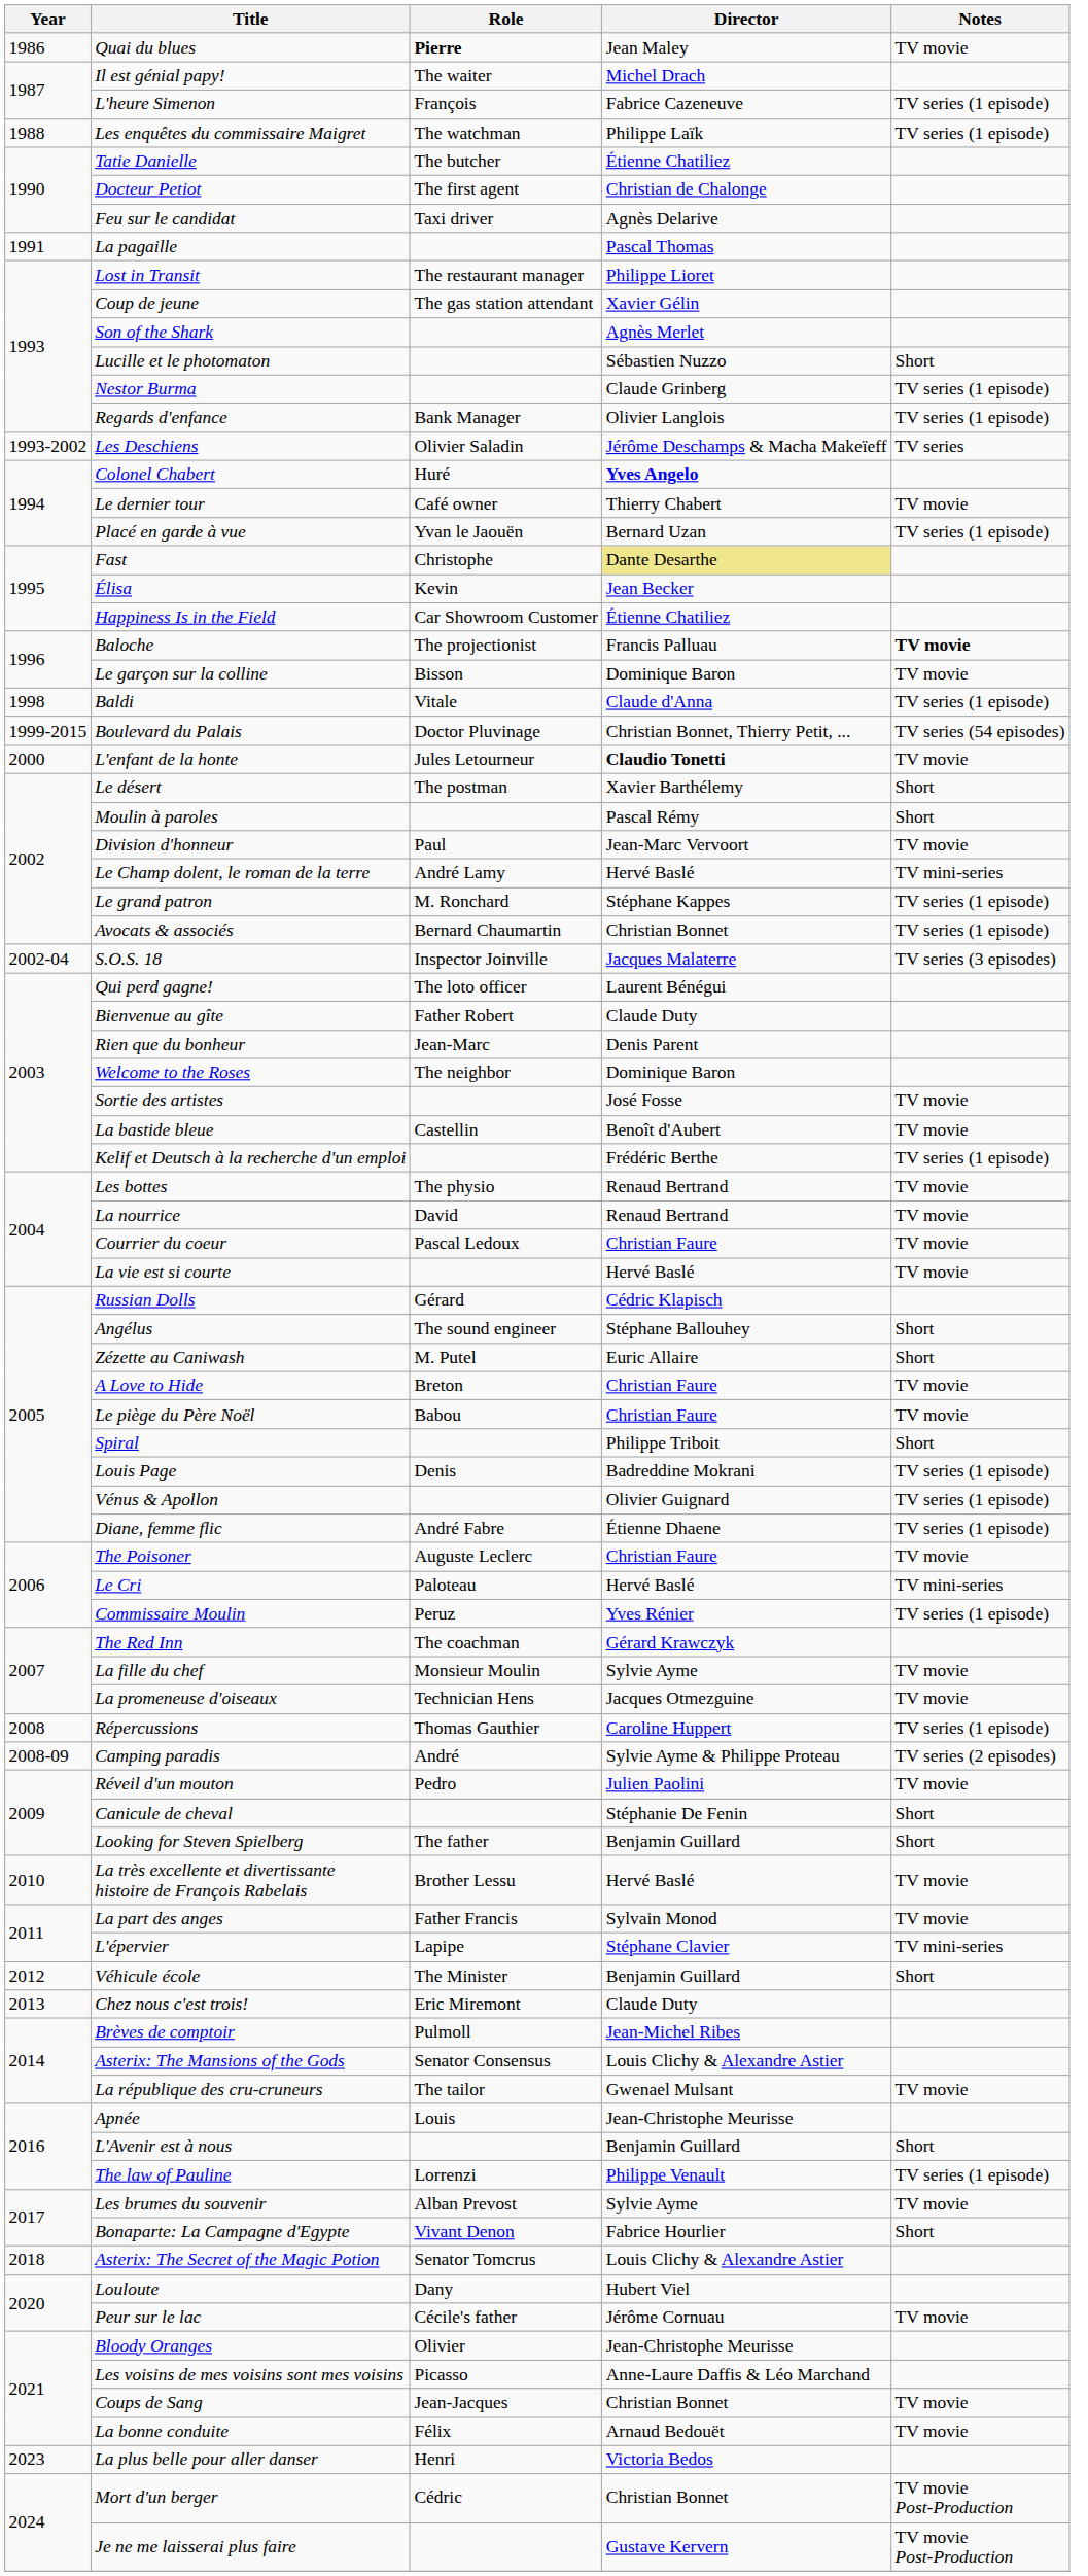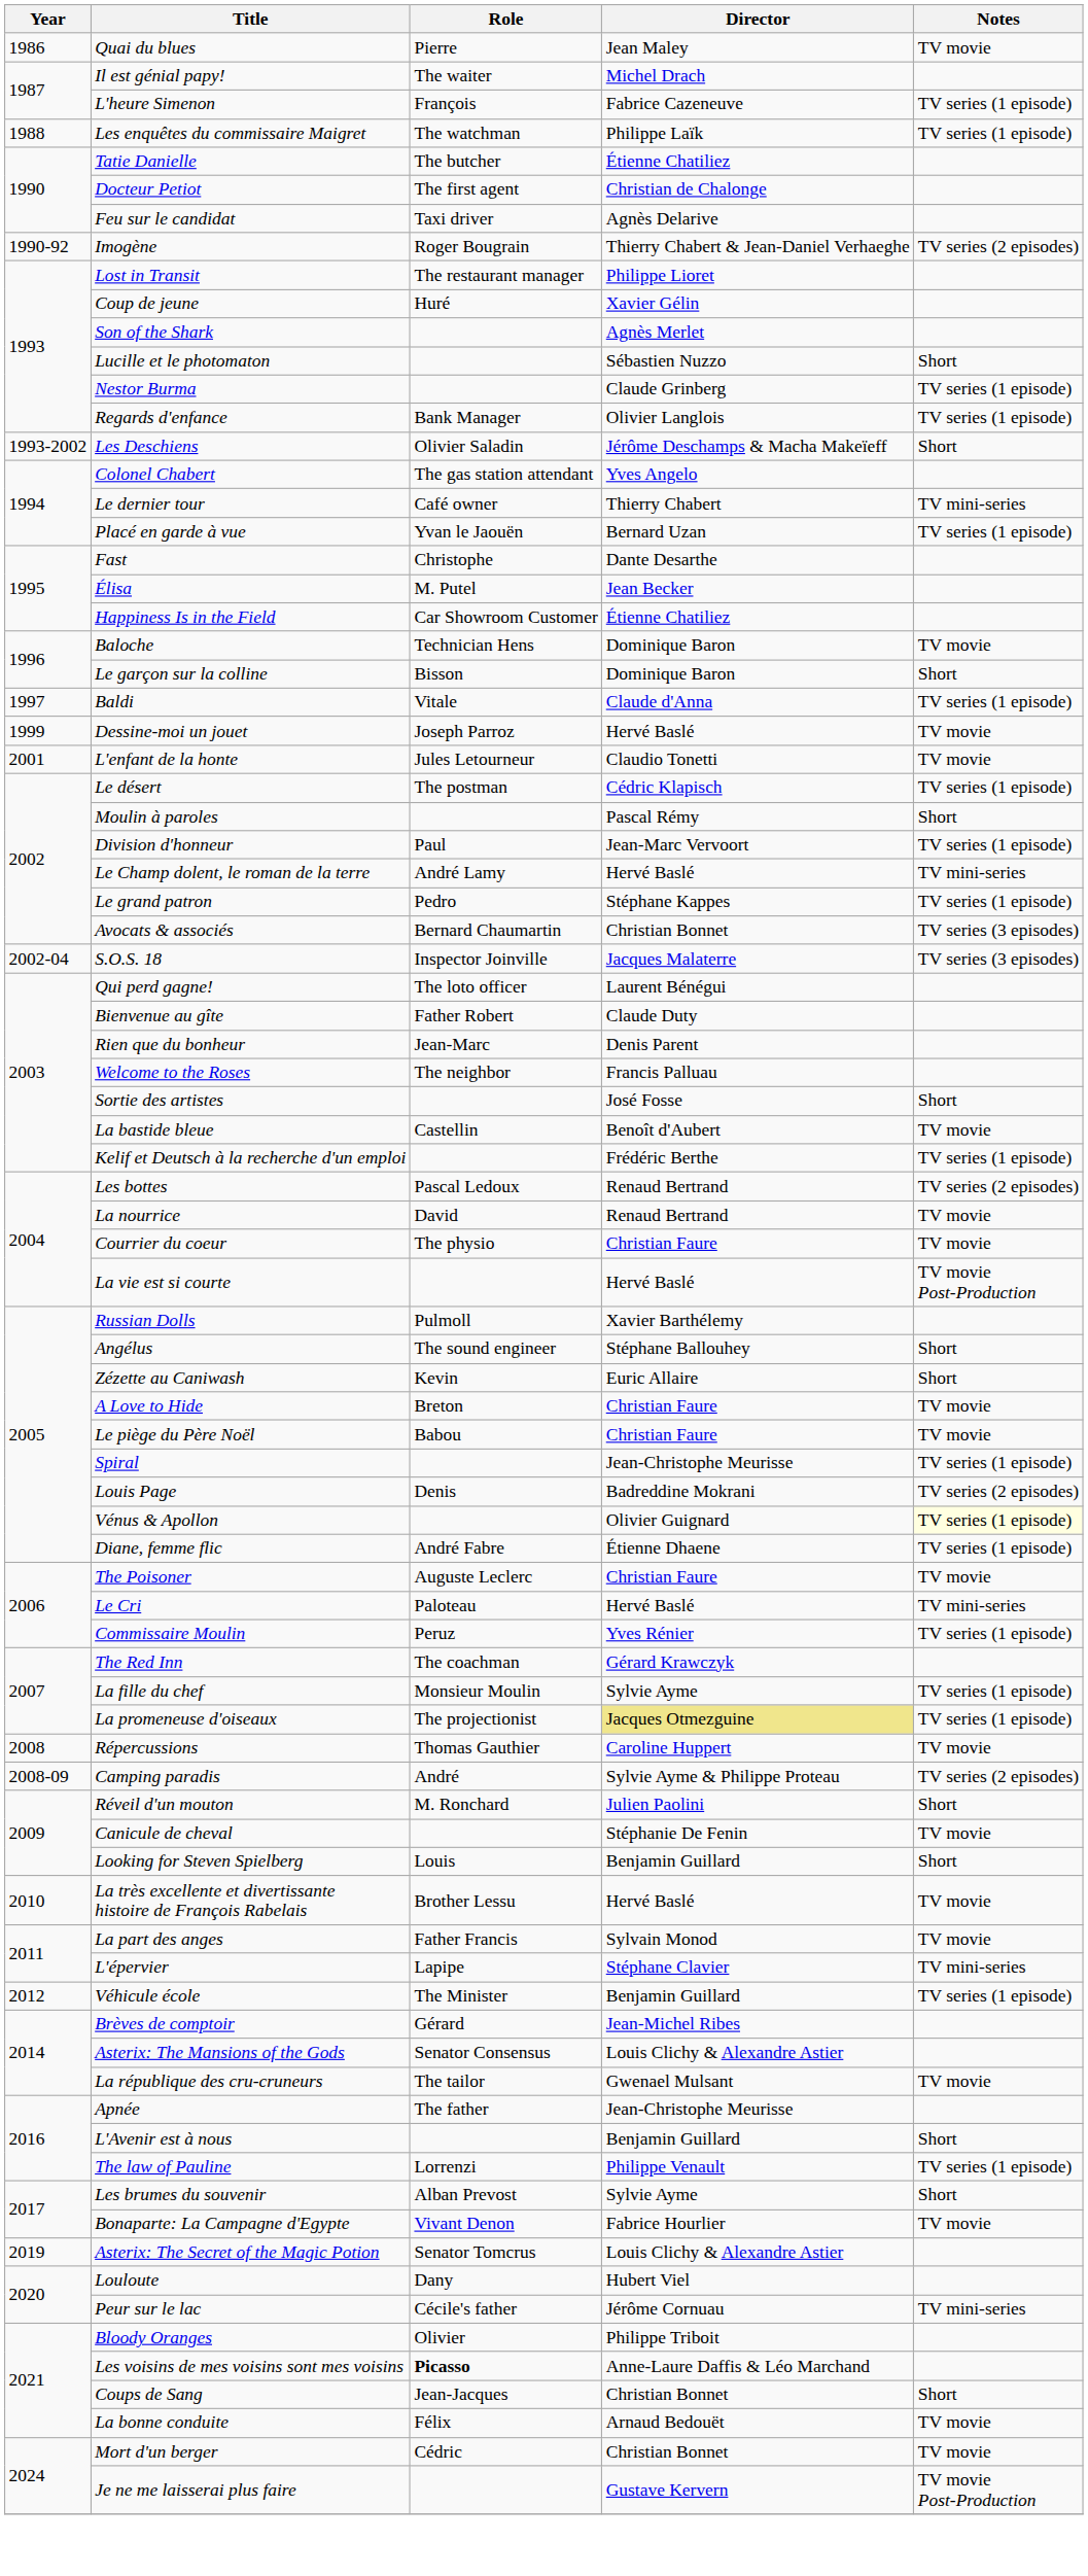 <table class="wikitable sortable">
 <tr>
 <th>Year</th>
 <th>Title</th>
 <th>Role</th>
 <th>Director</th>
 <th class="unsortable">Notes</th>
 </tr>
 <tr>
 <td>1986</td>
 <td><em>Quai du blues</em></td>
-<td><strong>Pierre</strong></td>
+<td>Pierre</td>
 <td>Jean Maley</td>
 <td>TV movie</td>
 </tr>
 <tr>
 <td rowspan=2>1987</td>
 <td><em>Il est génial papy!</em></td>
 <td>The waiter</td>
 <td><a href='#'>Michel Drach</a></td>
 <td></td>
 </tr>
 <tr>
 <td><em>L'heure Simenon</em></td>
 <td>François</td>
 <td>Fabrice Cazeneuve</td>
 <td>TV series (1 episode)</td>
 </tr>
 <tr>
 <td>1988</td>
 <td><em>Les enquêtes du commissaire Maigret</em></td>
 <td>The watchman</td>
 <td>Philippe Laïk</td>
 <td>TV series (1 episode)</td>
 </tr>
 <tr>
 <td rowspan=3>1990</td>
 <td><em><a href='#'>Tatie Danielle</a></em></td>
 <td>The butcher</td>
 <td><a href='#'>Étienne Chatiliez</a></td>
 <td></td>
 </tr>
 <tr>
 <td><em><a href='#'>Docteur Petiot</a></em></td>
 <td>The first agent</td>
 <td><a href='#'>Christian de Chalonge</a></td>
 <td></td>
 </tr>
 <tr>
 <td><em>Feu sur le candidat</em></td>
 <td>Taxi driver</td>
 <td>Agnès Delarive</td>
 <td></td>
 </tr>
 <tr>
-<td>1991</td>
-<td><em>La pagaille</em></td>
-<td></td>
-<td><a href='#'>Pascal Thomas</a></td>
-<td></td>
+<td>1990-92</td>
+<td><em>Imogène</em></td>
+<td>Roger Bougrain</td>
+<td>Thierry Chabert & Jean-Daniel Verhaeghe</td>
+<td>TV series (2 episodes)</td>
 </tr>
 <tr>
 <td rowspan=6>1993</td>
 <td><em><a href='#'>Lost in Transit</a></em></td>
 <td>The restaurant manager</td>
 <td><a href='#'>Philippe Lioret</a></td>
 <td></td>
 </tr>
 <tr>
 <td><em>Coup de jeune</em></td>
-<td>The gas station attendant</td>
+<td>Huré</td>
 <td><a href='#'>Xavier Gélin</a></td>
 <td></td>
 </tr>
 <tr>
 <td><em><a href='#'>Son of the Shark</a></em></td>
 <td></td>
 <td><a href='#'>Agnès Merlet</a></td>
 <td></td>
 </tr>
 <tr>
 <td><em>Lucille et le photomaton</em></td>
 <td></td>
 <td>Sébastien Nuzzo</td>
 <td>Short</td>
 </tr>
 <tr>
 <td><em><a href='#'>Nestor Burma</a></em></td>
 <td></td>
 <td>Claude Grinberg</td>
 <td>TV series (1 episode)</td>
 </tr>
 <tr>
 <td><em>Regards d'enfance</em></td>
 <td>Bank Manager</td>
 <td>Olivier Langlois</td>
 <td>TV series (1 episode)</td>
 </tr>
 <tr>
 <td>1993-2002</td>
 <td><em><a href='#'>Les Deschiens</a></em></td>
 <td>Olivier Saladin</td>
 <td><a href='#'>Jérôme Deschamps</a> & Macha Makeïeff</td>
-<td>TV series</td>
+<td>Short</td>
 </tr>
 <tr>
 <td rowspan=3>1994</td>
 <td><em><a href='#'>Colonel Chabert</a></em></td>
-<td>Huré</td>
-<td><strong><a href='#'>Yves Angelo</a></strong></td>
+<td>The gas station attendant</td>
+<td><a href='#'>Yves Angelo</a></td>
 <td></td>
 </tr>
 <tr>
 <td><em>Le dernier tour</em></td>
 <td>Café owner</td>
 <td>Thierry Chabert</td>
-<td>TV movie</td>
+<td>TV mini-series</td>
 </tr>
 <tr>
 <td><em>Placé en garde à vue</em></td>
 <td>Yvan le Jaouën</td>
 <td>Bernard Uzan</td>
 <td>TV series (1 episode)</td>
 </tr>
 <tr>
 <td rowspan=3>1995</td>
 <td><em>Fast</em></td>
 <td>Christophe</td>
-<td style="background: khaki;">Dante Desarthe</td>
+<td>Dante Desarthe</td>
 <td></td>
 </tr>
 <tr>
 <td><em><a href='#'>Élisa</a></em></td>
-<td>Kevin</td>
+<td>M. Putel</td>
 <td><a href='#'>Jean Becker</a></td>
 <td></td>
 </tr>
 <tr>
 <td><em><a href='#'>Happiness Is in the Field</a></em></td>
 <td>Car Showroom Customer</td>
 <td><a href='#'>Étienne Chatiliez</a></td>
 <td></td>
 </tr>
 <tr>
 <td rowspan=2>1996</td>
 <td><em>Baloche</em></td>
-<td>The projectionist</td>
-<td>Francis Palluau</td>
-<td><strong>TV movie</strong></td>
+<td>Technician Hens</td>
+<td>Dominique Baron</td>
+<td>TV movie</td>
 </tr>
 <tr>
 <td><em>Le garçon sur la colline</em></td>
 <td>Bisson</td>
 <td>Dominique Baron</td>
-<td>TV movie</td>
+<td>Short</td>
 </tr>
 <tr>
-<td>1998</td>
+<td>1997</td>
 <td><em>Baldi</em></td>
 <td>Vitale</td>
 <td><a href='#'>Claude d'Anna</a></td>
 <td>TV series (1 episode)</td>
 </tr>
 <tr>
-<td>1999-2015</td>
-<td><em>Boulevard du Palais</em></td>
-<td>Doctor Pluvinage</td>
-<td>Christian Bonnet, Thierry Petit, ...</td>
-<td>TV series (54 episodes)</td>
+<td>1999</td>
+<td><em>Dessine-moi un jouet</em></td>
+<td>Joseph Parroz</td>
+<td>Hervé Baslé</td>
+<td>TV movie</td>
 </tr>
 <tr>
-<td>2000</td>
+<td>2001</td>
 <td><em>L'enfant de la honte</em></td>
 <td>Jules Letourneur</td>
-<td><strong>Claudio Tonetti</strong></td>
+<td>Claudio Tonetti</td>
 <td>TV movie</td>
 </tr>
 <tr>
 <td rowspan=6>2002</td>
 <td><em>Le désert</em></td>
 <td>The postman</td>
-<td>Xavier Barthélemy</td>
-<td>Short</td>
+<td><a href='#'>Cédric Klapisch</a></td>
+<td>TV series (1 episode)</td>
 </tr>
 <tr>
 <td><em>Moulin à paroles</em></td>
 <td></td>
 <td>Pascal Rémy</td>
 <td>Short</td>
 </tr>
 <tr>
 <td><em>Division d'honneur</em></td>
 <td>Paul</td>
 <td>Jean-Marc Vervoort</td>
-<td>TV movie</td>
+<td>TV series (1 episode)</td>
 </tr>
 <tr>
 <td><em>Le Champ dolent, le roman de la terre</em></td>
 <td>André Lamy</td>
 <td>Hervé Baslé</td>
 <td>TV mini-series</td>
 </tr>
 <tr>
 <td><em>Le grand patron</em></td>
-<td>M. Ronchard</td>
+<td>Pedro</td>
 <td>Stéphane Kappes</td>
 <td>TV series (1 episode)</td>
 </tr>
 <tr>
 <td><em>Avocats & associés</em></td>
 <td>Bernard Chaumartin</td>
 <td>Christian Bonnet</td>
-<td>TV series (1 episode)</td>
+<td>TV series (3 episodes)</td>
 </tr>
 <tr>
 <td>2002-04</td>
 <td><em>S.O.S. 18</em></td>
 <td>Inspector Joinville</td>
 <td><a href='#'>Jacques Malaterre</a></td>
 <td>TV series (3 episodes)</td>
 </tr>
 <tr>
 <td rowspan=7>2003</td>
 <td><em>Qui perd gagne!</em></td>
 <td>The loto officer</td>
 <td>Laurent Bénégui</td>
 <td></td>
 </tr>
 <tr>
 <td><em>Bienvenue au gîte</em></td>
 <td>Father Robert</td>
 <td>Claude Duty</td>
 <td></td>
 </tr>
 <tr>
 <td><em>Rien que du bonheur</em></td>
 <td>Jean-Marc</td>
 <td>Denis Parent</td>
 <td></td>
 </tr>
 <tr>
 <td><em><a href='#'>Welcome to the Roses</a></em></td>
 <td>The neighbor</td>
-<td>Dominique Baron</td>
+<td>Francis Palluau</td>
 <td></td>
 </tr>
 <tr>
 <td><em>Sortie des artistes</em></td>
 <td></td>
 <td>José Fosse</td>
-<td>TV movie</td>
+<td>Short</td>
 </tr>
 <tr>
 <td><em>La bastide bleue</em></td>
 <td>Castellin</td>
 <td>Benoît d'Aubert</td>
 <td>TV movie</td>
 </tr>
 <tr>
 <td><em>Kelif et Deutsch à la recherche d'un emploi</em></td>
 <td></td>
 <td>Frédéric Berthe</td>
 <td>TV series (1 episode)</td>
 </tr>
 <tr>
 <td rowspan=4>2004</td>
 <td><em>Les bottes</em></td>
-<td>The physio</td>
+<td>Pascal Ledoux</td>
 <td>Renaud Bertrand</td>
-<td>TV movie</td>
+<td>TV series (2 episodes)</td>
 </tr>
 <tr>
 <td><em>La nourrice</em></td>
 <td>David</td>
 <td>Renaud Bertrand</td>
 <td>TV movie</td>
 </tr>
 <tr>
 <td><em>Courrier du coeur</em></td>
-<td>Pascal Ledoux</td>
+<td>The physio</td>
 <td><a href='#'>Christian Faure</a></td>
 <td>TV movie</td>
 </tr>
 <tr>
 <td><em>La vie est si courte</em></td>
 <td></td>
 <td>Hervé Baslé</td>
-<td>TV movie</td>
+<td>TV movie<br><em>Post-Production</em></td>
 </tr>
 <tr>
 <td rowspan=9>2005</td>
 <td><em><a href='#'>Russian Dolls</a></em></td>
-<td>Gérard</td>
-<td><a href='#'>Cédric Klapisch</a></td>
+<td>Pulmoll</td>
+<td>Xavier Barthélemy</td>
 <td></td>
 </tr>
 <tr>
 <td><em>Angélus</em></td>
 <td>The sound engineer</td>
 <td>Stéphane Ballouhey</td>
 <td>Short</td>
 </tr>
 <tr>
 <td><em>Zézette au Caniwash</em></td>
-<td>M. Putel</td>
+<td>Kevin</td>
 <td>Euric Allaire</td>
 <td>Short</td>
 </tr>
 <tr>
 <td><em><a href='#'>A Love to Hide</a></em></td>
 <td>Breton</td>
 <td><a href='#'>Christian Faure</a></td>
 <td>TV movie</td>
 </tr>
 <tr>
 <td><em>Le piège du Père Noël</em></td>
 <td>Babou</td>
 <td><a href='#'>Christian Faure</a></td>
 <td>TV movie</td>
 </tr>
 <tr>
 <td><em><a href='#'>Spiral</a></em></td>
 <td></td>
-<td>Philippe Triboit</td>
-<td>Short</td>
+<td>Jean-Christophe Meurisse</td>
+<td>TV series (1 episode)</td>
 </tr>
 <tr>
 <td><em>Louis Page</em></td>
 <td>Denis</td>
 <td>Badreddine Mokrani</td>
-<td>TV series (1 episode)</td>
+<td>TV series (2 episodes)</td>
 </tr>
 <tr>
 <td><em>Vénus & Apollon</em></td>
 <td></td>
 <td>Olivier Guignard</td>
-<td>TV series (1 episode)</td>
+<td style="background: lightyellow;">TV series (1 episode)</td>
 </tr>
 <tr>
 <td><em>Diane, femme flic</em></td>
 <td>André Fabre</td>
 <td>Étienne Dhaene</td>
 <td>TV series (1 episode)</td>
 </tr>
 <tr>
 <td rowspan=3>2006</td>
 <td><em><a href='#'>The Poisoner</a></em></td>
 <td>Auguste Leclerc</td>
 <td><a href='#'>Christian Faure</a></td>
 <td>TV movie</td>
 </tr>
 <tr>
 <td><em><a href='#'>Le Cri</a></em></td>
 <td>Paloteau</td>
 <td>Hervé Baslé</td>
 <td>TV mini-series</td>
 </tr>
 <tr>
 <td><em><a href='#'>Commissaire Moulin</a></em></td>
 <td>Peruz</td>
 <td><a href='#'>Yves Rénier</a></td>
 <td>TV series (1 episode)</td>
 </tr>
 <tr>
 <td rowspan=3>2007</td>
 <td><em><a href='#'>The Red Inn</a></em></td>
 <td>The coachman</td>
 <td><a href='#'>Gérard Krawczyk</a></td>
 <td></td>
 </tr>
 <tr>
 <td><em>La fille du chef</em></td>
 <td>Monsieur Moulin</td>
 <td>Sylvie Ayme</td>
-<td>TV movie</td>
+<td>TV series (1 episode)</td>
 </tr>
 <tr>
 <td><em>La promeneuse d'oiseaux</em></td>
-<td>Technician Hens</td>
-<td>Jacques Otmezguine</td>
-<td>TV movie</td>
+<td>The projectionist</td>
+<td style="background: khaki;">Jacques Otmezguine</td>
+<td>TV series (1 episode)</td>
 </tr>
 <tr>
 <td>2008</td>
 <td><em>Répercussions</em></td>
 <td>Thomas Gauthier</td>
 <td><a href='#'>Caroline Huppert</a></td>
-<td>TV series (1 episode)</td>
+<td>TV movie</td>
 </tr>
 <tr>
 <td>2008-09</td>
 <td><em>Camping paradis</em></td>
 <td>André</td>
 <td>Sylvie Ayme & Philippe Proteau</td>
 <td>TV series (2 episodes)</td>
 </tr>
 <tr>
 <td rowspan=3>2009</td>
 <td><em>Réveil d'un mouton</em></td>
-<td>Pedro</td>
+<td>M. Ronchard</td>
 <td><a href='#'>Julien Paolini</a></td>
-<td>TV movie</td>
+<td>Short</td>
 </tr>
 <tr>
 <td><em>Canicule de cheval</em></td>
 <td></td>
 <td>Stéphanie De Fenin</td>
-<td>Short</td>
+<td>TV movie</td>
 </tr>
 <tr>
 <td><em>Looking for Steven Spielberg</em></td>
-<td>The father</td>
+<td>Louis</td>
 <td>Benjamin Guillard</td>
 <td>Short</td>
 </tr>
 <tr>
 <td>2010</td>
 <td><em>La très excellente et divertissante<br> histoire de François Rabelais</em></td>
 <td>Brother Lessu</td>
 <td>Hervé Baslé</td>
 <td>TV movie</td>
 </tr>
 <tr>
 <td rowspan=2>2011</td>
 <td><em>La part des anges</em></td>
 <td>Father Francis</td>
 <td>Sylvain Monod</td>
 <td>TV movie</td>
 </tr>
 <tr>
 <td><em>L'épervier</em></td>
 <td>Lapipe</td>
 <td><a href='#'>Stéphane Clavier</a></td>
 <td>TV mini-series</td>
 </tr>
 <tr>
 <td>2012</td>
 <td><em>Véhicule école</em></td>
 <td>The Minister</td>
 <td>Benjamin Guillard</td>
-<td>Short</td>
-</tr>
-<tr>
-<td>2013</td>
-<td><em>Chez nous c'est trois!</em></td>
-<td>Eric Miremont</td>
-<td>Claude Duty</td>
-<td></td>
+<td>TV series (1 episode)</td>
 </tr>
 <tr>
 <td rowspan=3>2014</td>
 <td><em><a href='#'>Brèves de comptoir</a></em></td>
-<td>Pulmoll</td>
+<td>Gérard</td>
 <td><a href='#'>Jean-Michel Ribes</a></td>
 <td></td>
 </tr>
 <tr>
 <td><em><a href='#'>Asterix: The Mansions of the Gods</a></em></td>
 <td>Senator Consensus</td>
 <td>Louis Clichy & <a href='#'>Alexandre Astier</a></td>
 <td></td>
 </tr>
 <tr>
 <td><em>La république des cru-cruneurs</em></td>
 <td>The tailor</td>
 <td>Gwenael Mulsant</td>
 <td>TV movie</td>
 </tr>
 <tr>
 <td rowspan=3>2016</td>
 <td><em>Apnée</em></td>
-<td>Louis</td>
+<td>The father</td>
 <td>Jean-Christophe Meurisse</td>
 <td></td>
 </tr>
 <tr>
 <td><em>L'Avenir est à nous</em></td>
 <td></td>
 <td>Benjamin Guillard</td>
 <td>Short</td>
 </tr>
 <tr>
 <td><em><a href='#'>The law of Pauline</a></em></td>
 <td>Lorrenzi</td>
 <td><a href='#'>Philippe Venault</a></td>
 <td>TV series (1 episode)</td>
 </tr>
 <tr>
 <td rowspan=2>2017</td>
 <td><em>Les brumes du souvenir</em></td>
 <td>Alban Prevost</td>
 <td>Sylvie Ayme</td>
-<td>TV movie</td>
+<td>Short</td>
 </tr>
 <tr>
 <td><em>Bonaparte: La Campagne d'Egypte</em></td>
 <td><a href='#'>Vivant Denon</a></td>
 <td>Fabrice Hourlier</td>
-<td>Short</td>
+<td>TV movie</td>
 </tr>
 <tr>
-<td>2018</td>
+<td>2019</td>
 <td><em><a href='#'>Asterix: The Secret of the Magic Potion</a></em></td>
 <td>Senator Tomcrus</td>
 <td>Louis Clichy & <a href='#'>Alexandre Astier</a></td>
 <td></td>
 </tr>
 <tr>
 <td rowspan=2>2020</td>
 <td><em>Louloute</em></td>
 <td>Dany</td>
 <td>Hubert Viel</td>
 <td></td>
 </tr>
 <tr>
 <td><em>Peur sur le lac</em></td>
 <td>Cécile's father</td>
 <td>Jérôme Cornuau</td>
-<td>TV movie</td>
+<td>TV mini-series</td>
 </tr>
 <tr>
 <td rowspan=4>2021</td>
 <td><em><a href='#'>Bloody Oranges</a></em></td>
 <td>Olivier</td>
-<td>Jean-Christophe Meurisse</td>
+<td>Philippe Triboit</td>
 <td></td>
 </tr>
 <tr>
 <td><em>Les voisins de mes voisins sont mes voisins</em></td>
-<td>Picasso</td>
+<td><strong>Picasso</strong></td>
 <td>Anne-Laure Daffis & Léo Marchand</td>
 <td></td>
 </tr>
 <tr>
 <td><em>Coups de Sang</em></td>
 <td>Jean-Jacques</td>
 <td>Christian Bonnet</td>
-<td>TV movie</td>
+<td>Short</td>
 </tr>
 <tr>
 <td><em>La bonne conduite</em></td>
 <td>Félix</td>
 <td>Arnaud Bedouët</td>
 <td>TV movie</td>
 </tr>
 <tr>
-<td>2023</td>
-<td><em>La plus belle pour aller danser</em></td>
-<td>Henri</td>
-<td><a href='#'>Victoria Bedos</a></td>
-<td></td>
-</tr>
-<tr>
 <td rowspan=2>2024</td>
 <td><em>Mort d'un berger</em></td>
 <td>Cédric</td>
 <td>Christian Bonnet</td>
-<td>TV movie<br><em>Post-Production</em></td>
+<td>TV movie</td>
 </tr>
 <tr>
 <td><em>Je ne me laisserai plus faire</em></td>
 <td></td>
 <td><a href='#'>Gustave Kervern</a></td>
 <td>TV movie <br> <em>Post-Production</em></td>
 </tr>
 <tr>
 </tr>
 </table>
